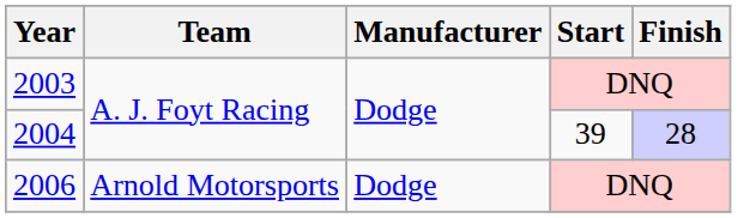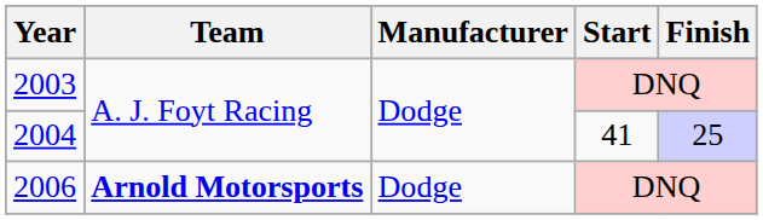 <table class="wikitable" style="font-size: 90%;">
 <tr>
 <th>Year</th>
 <th>Team</th>
 <th>Manufacturer</th>
 <th>Start</th>
 <th>Finish</th>
 </tr>
 <tr>
 <td><a href='#'>2003</a></td>
 <td rowspan=2 nowrap><a href='#'>A. J. Foyt Racing</a></td>
 <td rowspan=2><a href='#'>Dodge</a></td>
 <td colspan=2 align=center style="background:#FFCFCF;">DNQ</td>
 </tr>
 <tr>
 <td><a href='#'>2004</a></td>
-<td align=center>39</td>
-<td align=center style="background:#CFCFFF;">28</td>
+<td align=center>41</td>
+<td align=center style="background:#CFCFFF;">25</td>
 </tr>
 <tr>
 <td><a href='#'>2006</a></td>
-<td nowrap><a href='#'>Arnold Motorsports</a></td>
+<td nowrap><strong><a href='#'>Arnold Motorsports</a></strong></td>
 <td><a href='#'>Dodge</a></td>
 <td colspan=2 align=center style="background:#FFCFCF;">DNQ</td>
 </tr>
 </table>
